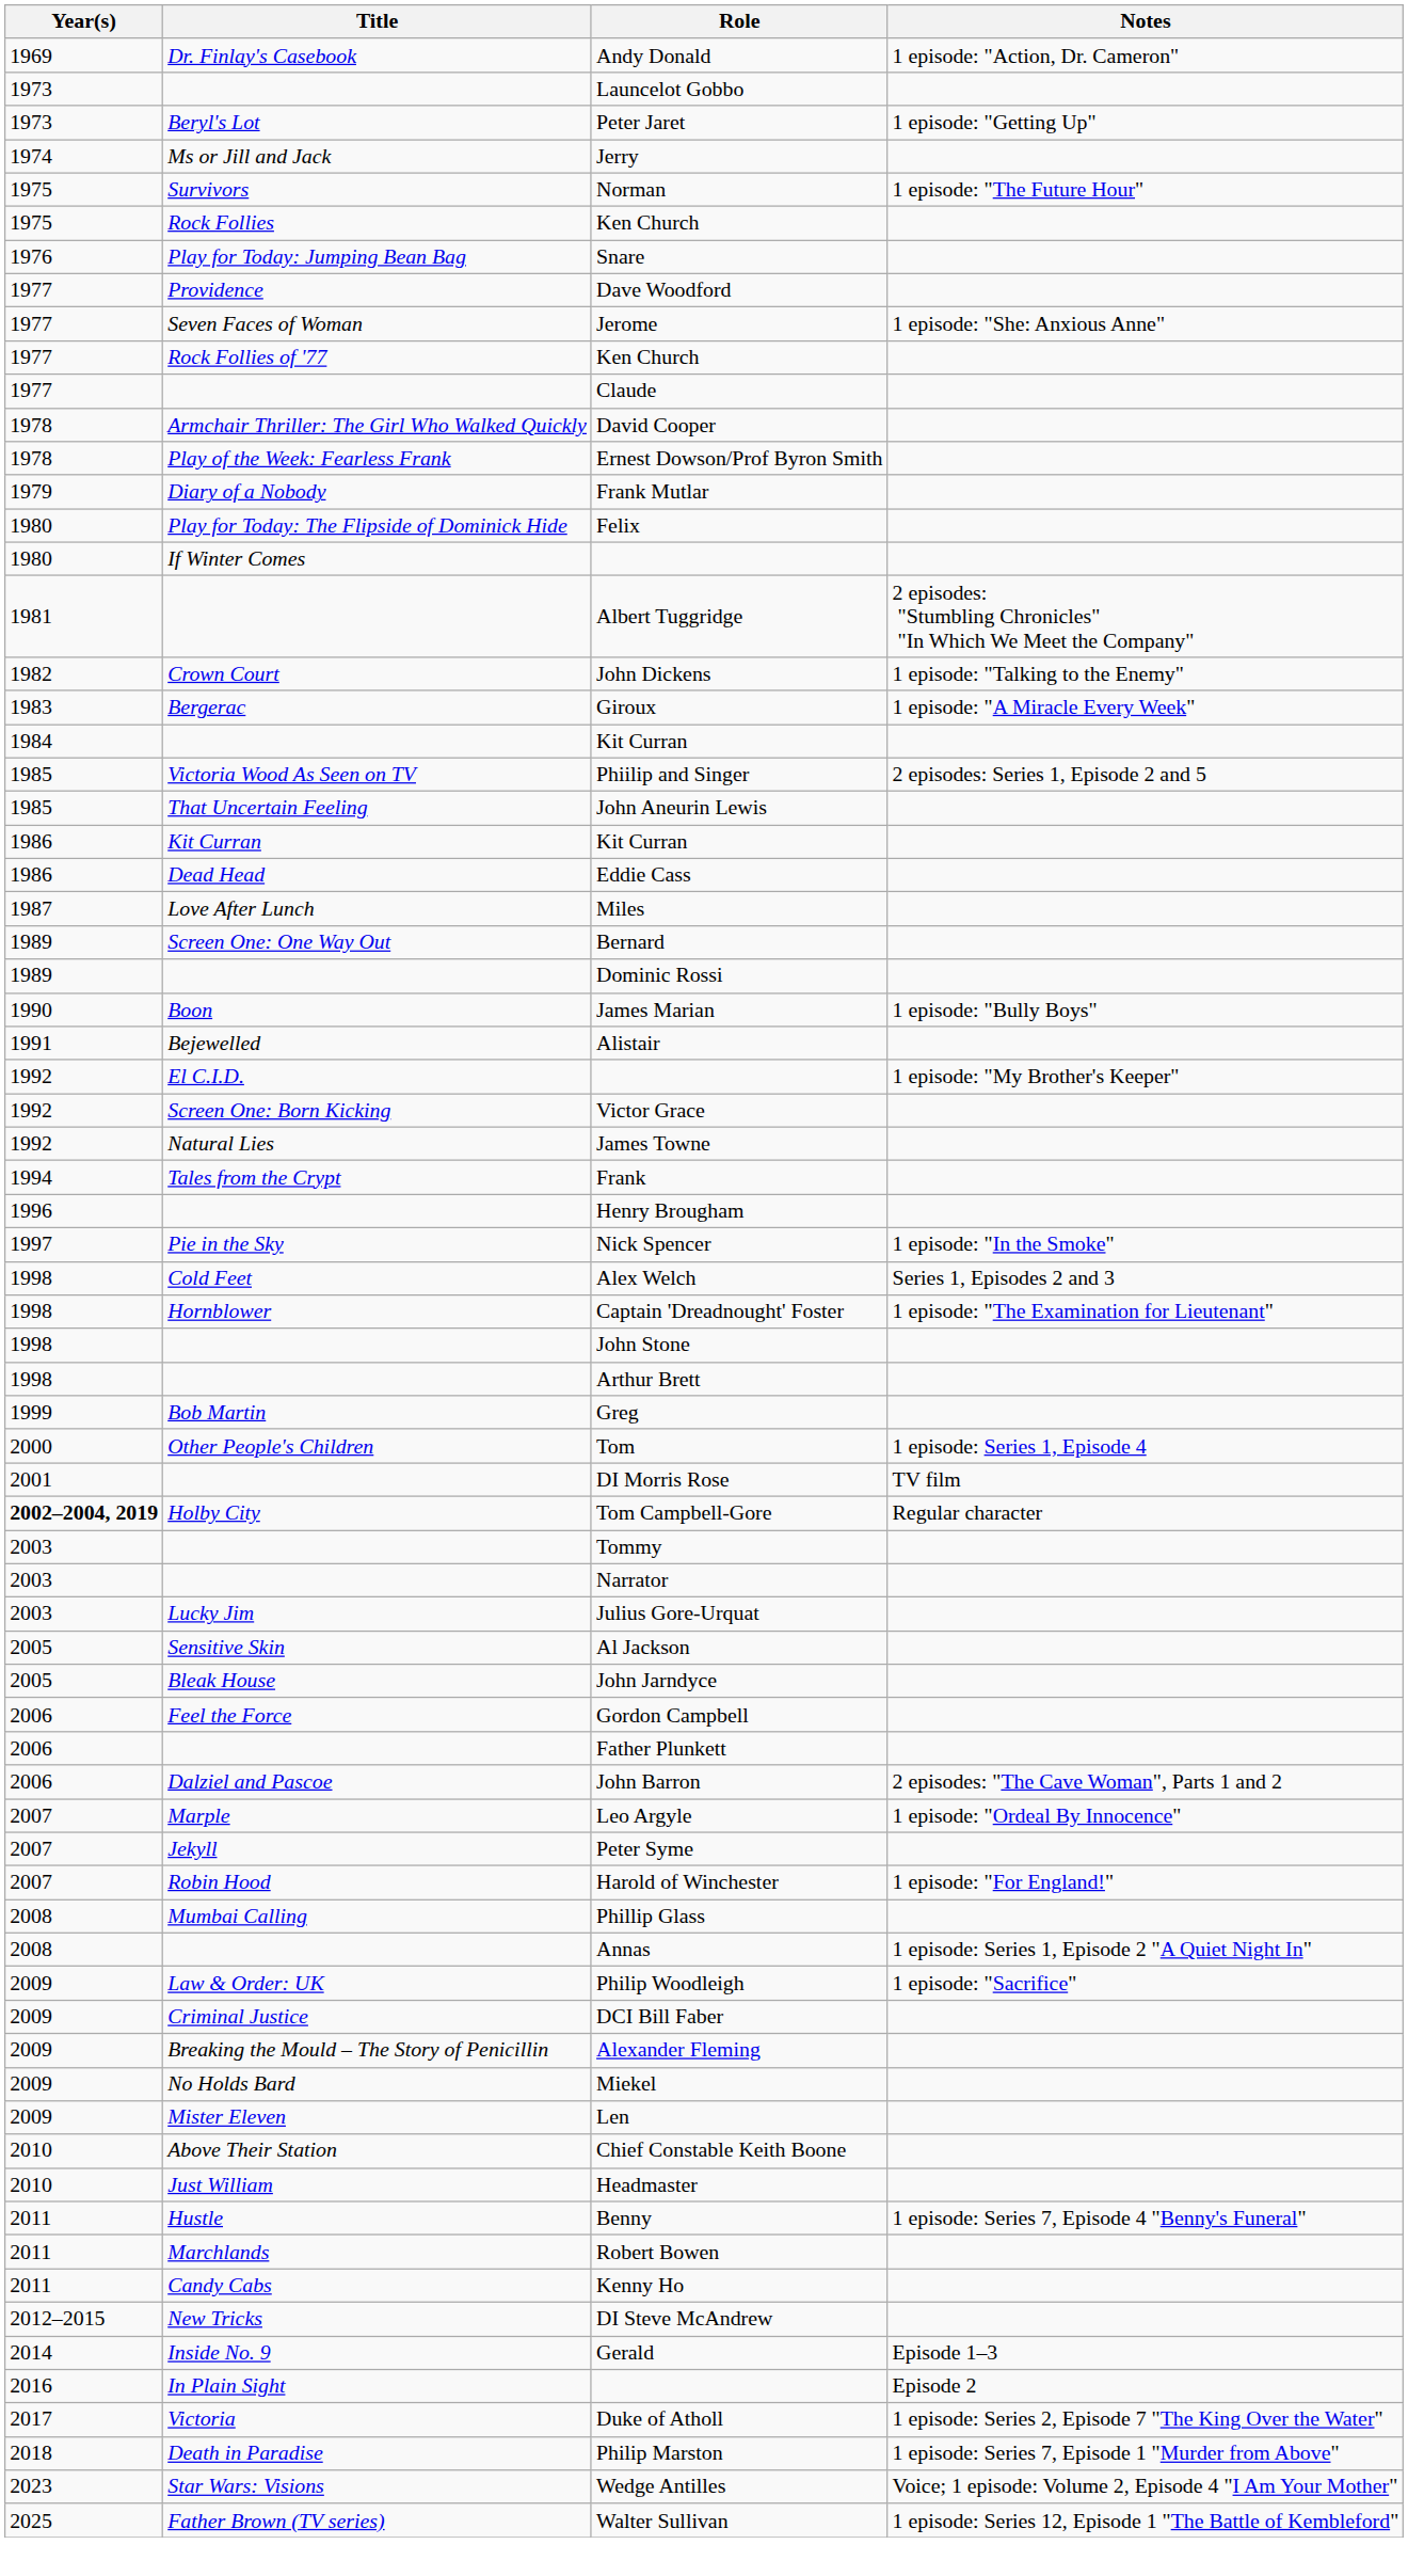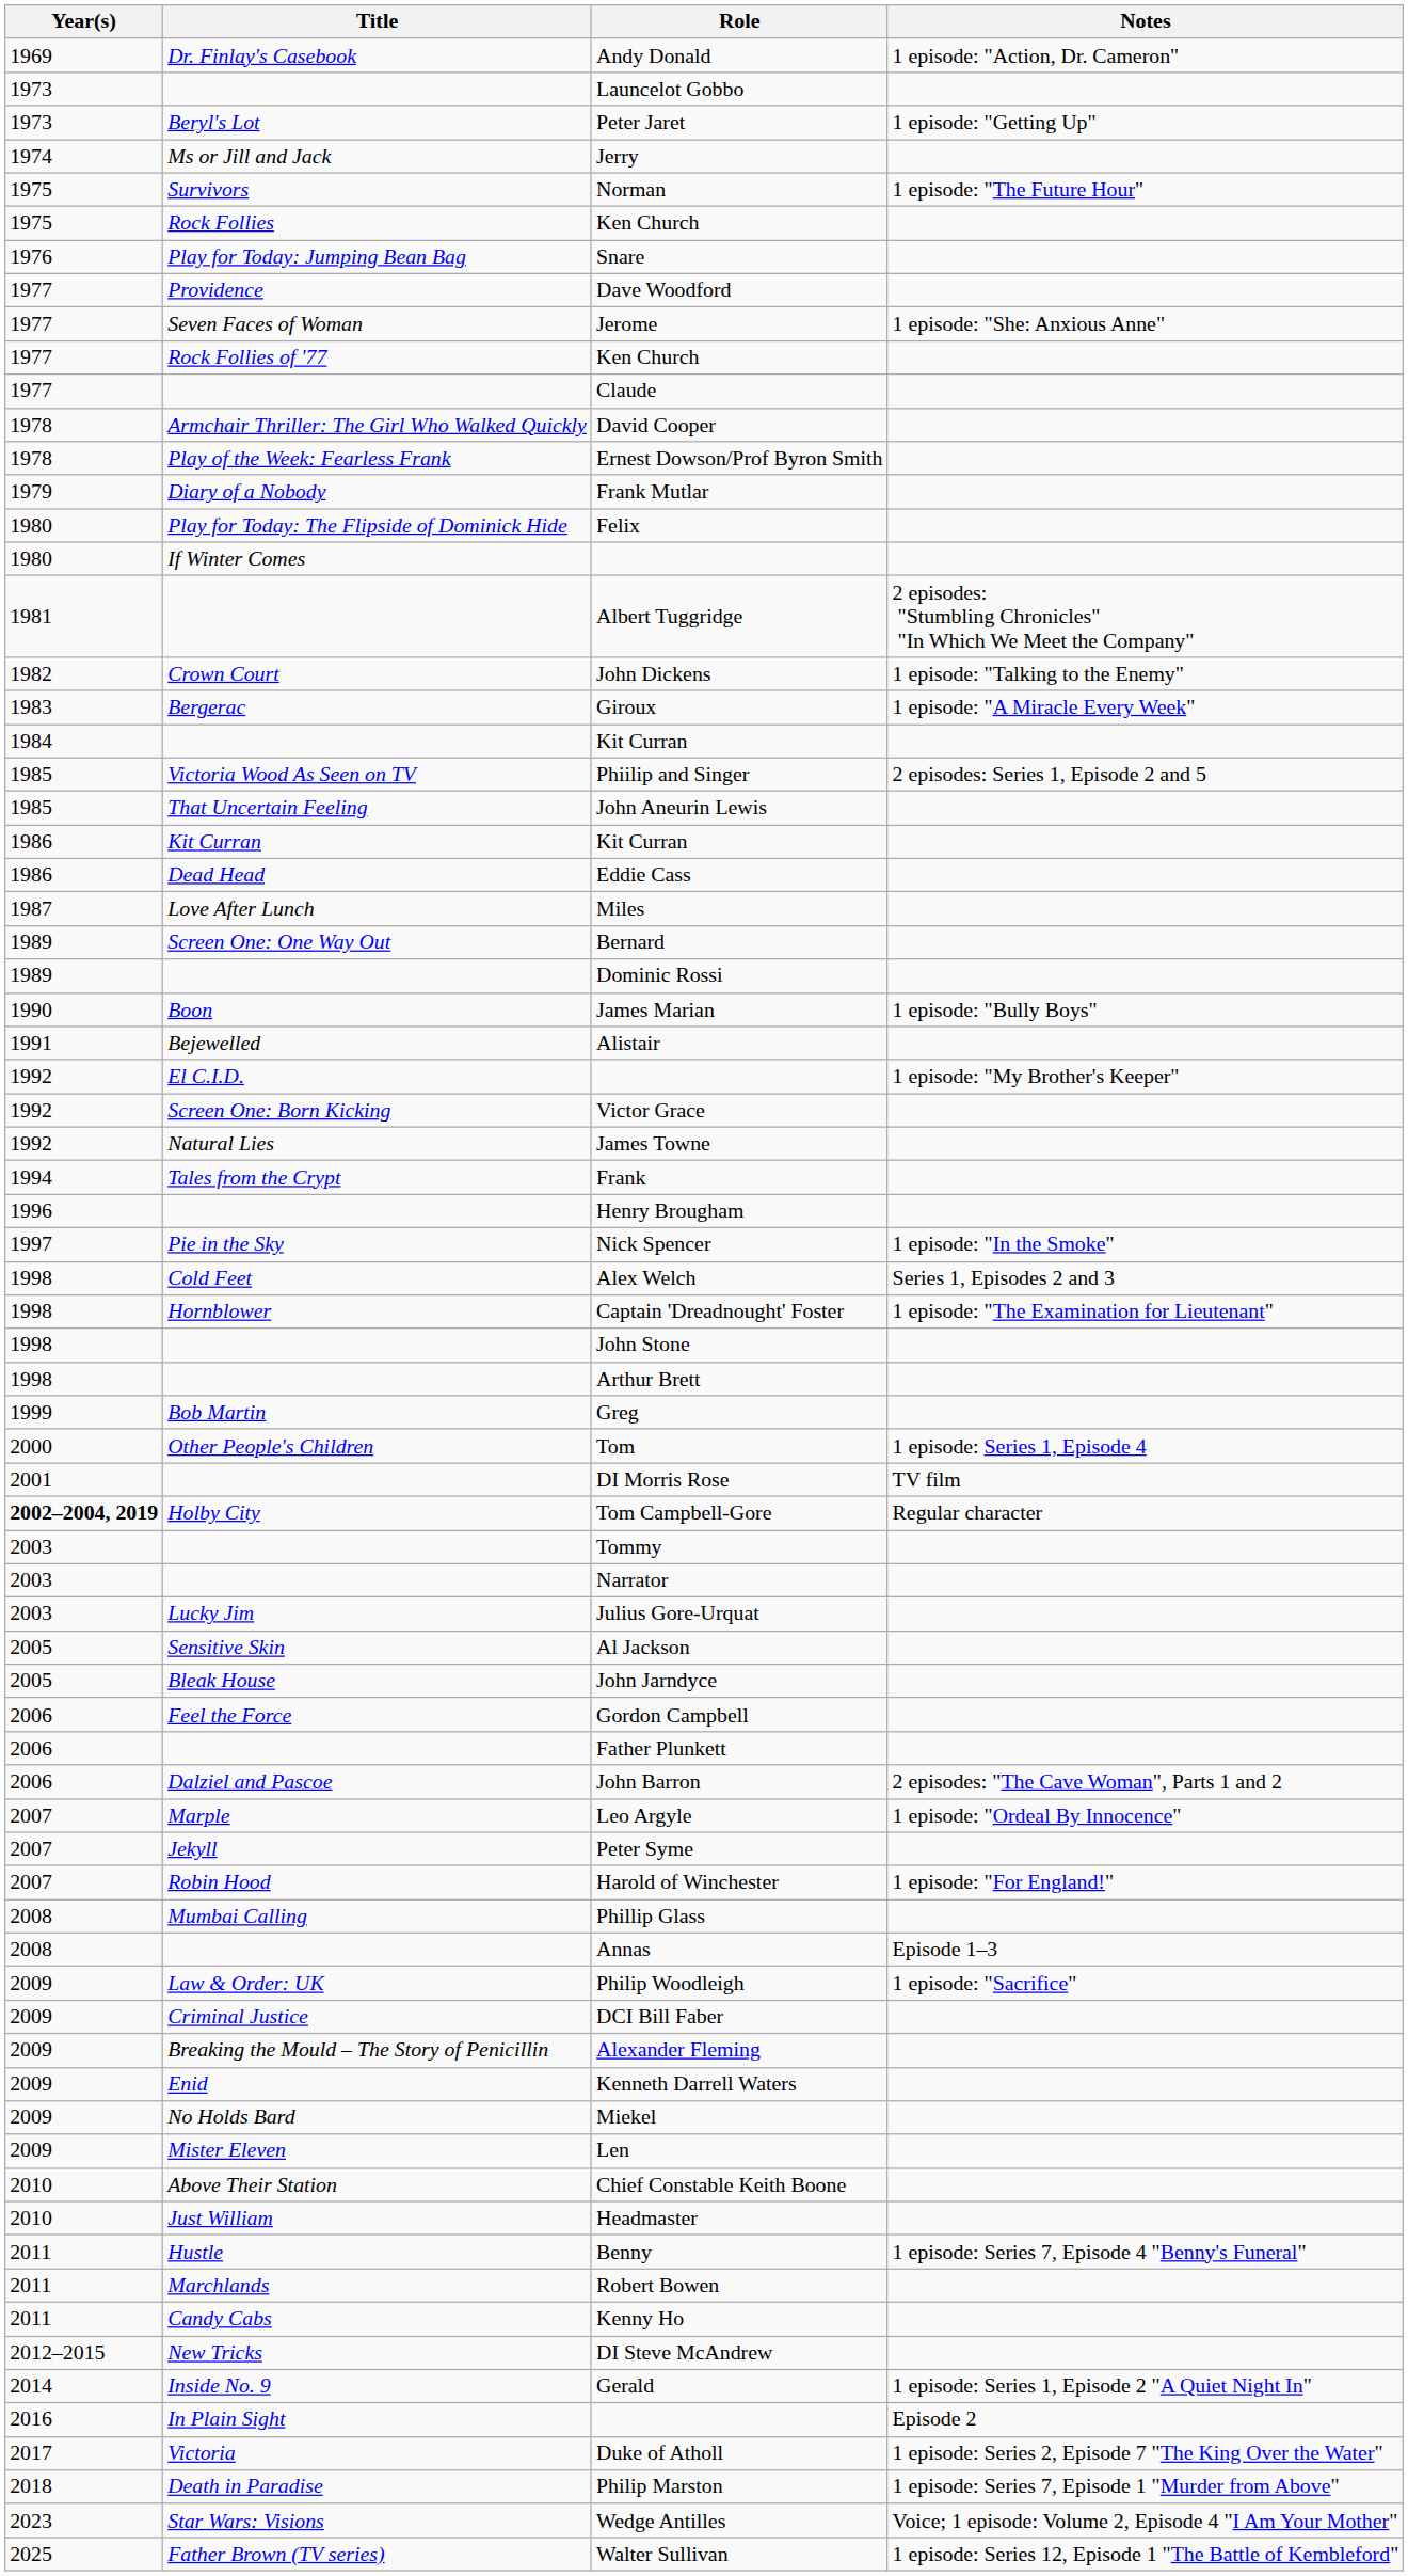 <table class="wikitable sortable">
 <tr>
 <th>Year(s)</th>
 <th>Title</th>
 <th>Role</th>
 <th class="unsortable">Notes</th>
 </tr>
 <tr>
 <td>1969</td>
 <td><em><a href='#'>Dr. Finlay's Casebook</a></em></td>
 <td>Andy Donald</td>
 <td>1 episode: "Action, Dr. Cameron"</td>
 </tr>
 <tr>
 <td>1973</td>
 <td><em></em></td>
 <td>Launcelot Gobbo</td>
 <td></td>
 </tr>
 <tr>
 <td>1973</td>
 <td><em><a href='#'>Beryl's Lot</a></em></td>
 <td>Peter Jaret</td>
 <td>1 episode: "Getting Up"</td>
 </tr>
 <tr>
 <td>1974</td>
 <td><em>Ms or Jill and Jack</em></td>
 <td>Jerry</td>
 <td></td>
 </tr>
 <tr>
 <td>1975</td>
 <td><em><a href='#'>Survivors</a></em></td>
 <td>Norman</td>
 <td>1 episode: "<a href='#'>The Future Hour</a>"</td>
 </tr>
 <tr>
 <td>1975</td>
 <td><em><a href='#'>Rock Follies</a></em></td>
 <td>Ken Church</td>
 <td></td>
 </tr>
 <tr>
 <td>1976</td>
 <td><em><a href='#'>Play for Today: Jumping Bean Bag</a></em></td>
 <td>Snare</td>
 <td></td>
 </tr>
 <tr>
 <td>1977</td>
 <td><em><a href='#'>Providence</a></em></td>
 <td>Dave Woodford</td>
 <td></td>
 </tr>
 <tr>
 <td>1977</td>
 <td><em>Seven Faces of Woman</em></td>
 <td>Jerome</td>
 <td>1 episode: "She: Anxious Anne"</td>
 </tr>
 <tr>
 <td>1977</td>
 <td><em><a href='#'>Rock Follies of '77</a></em></td>
 <td>Ken Church</td>
 <td></td>
 </tr>
 <tr>
 <td>1977</td>
 <td><em></em></td>
 <td>Claude</td>
 <td></td>
 </tr>
 <tr>
 <td>1978</td>
 <td><em><a href='#'>Armchair Thriller: The Girl Who Walked Quickly</a></em></td>
 <td>David Cooper</td>
 <td></td>
 </tr>
 <tr>
 <td>1978</td>
 <td><em><a href='#'>Play of the Week: Fearless Frank</a></em></td>
 <td>Ernest Dowson/Prof Byron Smith</td>
 <td></td>
 </tr>
 <tr>
 <td>1979</td>
 <td><em><a href='#'>Diary of a Nobody</a></em></td>
 <td>Frank Mutlar</td>
 <td></td>
 </tr>
 <tr>
 <td>1980</td>
 <td><em><a href='#'>Play for Today: The Flipside of Dominick Hide</a></em></td>
 <td>Felix</td>
 <td></td>
 </tr>
 <tr>
 <td>1980</td>
 <td><em>If Winter Comes</em></td>
 <td></td>
 <td></td>
 </tr>
 <tr>
 <td>1981</td>
 <td><em></em></td>
 <td>Albert Tuggridge</td>
 <td>2 episodes:<br> "Stumbling Chronicles"<br> "In Which We Meet the Company"</td>
 </tr>
 <tr>
 <td>1982</td>
 <td><em><a href='#'>Crown Court</a></em></td>
 <td>John Dickens</td>
 <td>1 episode: "Talking to the Enemy"</td>
 </tr>
 <tr>
 <td>1983</td>
 <td><em><a href='#'>Bergerac</a></em></td>
 <td>Giroux</td>
 <td>1 episode: "<a href='#'>A Miracle Every Week</a>"</td>
 </tr>
 <tr>
 <td>1984</td>
 <td><em></em></td>
 <td>Kit Curran</td>
 <td></td>
 </tr>
 <tr>
 <td>1985</td>
 <td><em><a href='#'>Victoria Wood As Seen on TV</a></em></td>
 <td>Phiilip and Singer</td>
 <td>2 episodes: Series 1, Episode 2 and 5</td>
 </tr>
 <tr>
 <td>1985</td>
 <td><em><a href='#'>That Uncertain Feeling</a></em></td>
 <td>John Aneurin Lewis</td>
 <td></td>
 </tr>
 <tr>
 <td>1986</td>
 <td><em><a href='#'>Kit Curran</a></em></td>
 <td>Kit Curran</td>
 <td></td>
 </tr>
 <tr>
 <td>1986</td>
 <td><em><a href='#'>Dead Head</a></em></td>
 <td>Eddie Cass</td>
 <td></td>
 </tr>
 <tr>
 <td>1987</td>
 <td><em>Love After Lunch</em></td>
 <td>Miles</td>
 <td></td>
 </tr>
 <tr>
 <td>1989</td>
 <td><em><a href='#'>Screen One: One Way Out</a></em></td>
 <td>Bernard</td>
 <td></td>
 </tr>
 <tr>
 <td>1989</td>
 <td><em></em></td>
 <td>Dominic Rossi</td>
 <td></td>
 </tr>
 <tr>
 <td>1990</td>
 <td><em><a href='#'>Boon</a></em></td>
 <td>James Marian</td>
 <td>1 episode: "Bully Boys"</td>
 </tr>
 <tr>
 <td>1991</td>
 <td><em>Bejewelled</em></td>
 <td>Alistair</td>
 <td></td>
 </tr>
 <tr>
 <td>1992</td>
 <td><em><a href='#'>El C.I.D.</a></em></td>
 <td></td>
 <td>1 episode: "My Brother's Keeper"</td>
 </tr>
 <tr>
 <td>1992</td>
 <td><em><a href='#'>Screen One: Born Kicking</a></em></td>
 <td>Victor Grace</td>
 <td></td>
 </tr>
 <tr>
 <td>1992</td>
 <td><em>Natural Lies</em></td>
 <td>James Towne</td>
 <td></td>
 </tr>
 <tr>
 <td>1994</td>
 <td><em><a href='#'>Tales from the Crypt</a></em></td>
 <td>Frank</td>
 <td></td>
 </tr>
 <tr>
 <td>1996</td>
 <td><em></em></td>
 <td>Henry Brougham</td>
 <td></td>
 </tr>
 <tr>
 <td>1997</td>
 <td><em><a href='#'>Pie in the Sky</a></em></td>
 <td>Nick Spencer</td>
 <td>1 episode: "<a href='#'>In the Smoke</a>"</td>
 </tr>
 <tr>
 <td>1998</td>
 <td><em><a href='#'>Cold Feet</a></em></td>
 <td>Alex Welch</td>
 <td>Series 1, Episodes 2 and 3</td>
 </tr>
 <tr>
 <td>1998</td>
 <td><em><a href='#'>Hornblower</a></em></td>
 <td>Captain 'Dreadnought' Foster</td>
 <td>1 episode: "<a href='#'>The Examination for Lieutenant</a>"</td>
 </tr>
 <tr>
 <td>1998</td>
 <td><em></em></td>
 <td>John Stone</td>
 <td></td>
 </tr>
 <tr>
 <td>1998</td>
 <td><em></em></td>
 <td>Arthur Brett</td>
 <td></td>
 </tr>
 <tr>
 <td>1999</td>
 <td><em><a href='#'>Bob Martin</a></em></td>
 <td>Greg</td>
 <td></td>
 </tr>
 <tr>
 <td>2000</td>
 <td><em><a href='#'>Other People's Children</a></em></td>
 <td>Tom</td>
 <td>1 episode: <a href='#'>Series 1, Episode 4</a></td>
 </tr>
 <tr>
 <td>2001</td>
 <td><em></em></td>
 <td>DI Morris Rose</td>
 <td>TV film</td>
 </tr>
 <tr>
 <td><strong>2002–2004, 2019</strong></td>
 <td><em><a href='#'>Holby City</a></em></td>
 <td>Tom Campbell-Gore</td>
 <td>Regular character</td>
 </tr>
 <tr>
 <td>2003</td>
 <td><em></em></td>
 <td>Tommy</td>
 <td></td>
 </tr>
 <tr>
 <td>2003</td>
 <td><em></em></td>
 <td>Narrator</td>
 <td></td>
 </tr>
 <tr>
 <td>2003</td>
 <td><em><a href='#'>Lucky Jim</a></em></td>
 <td>Julius Gore-Urquat</td>
 <td></td>
 </tr>
 <tr>
 <td>2005</td>
 <td><em><a href='#'>Sensitive Skin</a></em></td>
 <td>Al Jackson</td>
 <td></td>
 </tr>
 <tr>
 <td>2005</td>
 <td><em><a href='#'>Bleak House</a></em></td>
 <td>John Jarndyce</td>
 <td></td>
 </tr>
 <tr>
 <td>2006</td>
 <td><em><a href='#'>Feel the Force</a></em></td>
 <td>Gordon Campbell</td>
 <td></td>
 </tr>
 <tr>
 <td>2006</td>
 <td><em></em></td>
 <td>Father Plunkett</td>
 <td></td>
 </tr>
 <tr>
 <td>2006</td>
 <td><em><a href='#'>Dalziel and Pascoe</a></em></td>
 <td>John Barron</td>
 <td>2 episodes: "<a href='#'>The Cave Woman</a>", Parts 1 and 2</td>
 </tr>
 <tr>
 <td>2007</td>
 <td><em><a href='#'>Marple</a></em></td>
 <td>Leo Argyle</td>
 <td>1 episode: "<a href='#'>Ordeal By Innocence</a>"</td>
 </tr>
 <tr>
 <td>2007</td>
 <td><em><a href='#'>Jekyll</a></em></td>
 <td>Peter Syme</td>
 <td></td>
 </tr>
 <tr>
 <td>2007</td>
 <td><em><a href='#'>Robin Hood</a></em></td>
 <td>Harold of Winchester</td>
 <td>1 episode: "<a href='#'>For England!</a>"</td>
 </tr>
 <tr>
 <td>2008</td>
 <td><em><a href='#'>Mumbai Calling</a></em></td>
 <td>Phillip Glass</td>
 <td></td>
 </tr>
 <tr>
 <td>2008</td>
 <td><em></em></td>
 <td>Annas</td>
-<td>1 episode: Series 1, Episode 2 "<a href='#'>A Quiet Night In</a>"</td>
+<td>Episode 1–3</td>
 </tr>
 <tr>
 <td>2009</td>
 <td><em><a href='#'>Law & Order: UK</a></em></td>
 <td>Philip Woodleigh</td>
 <td>1 episode: "<a href='#'>Sacrifice</a>"</td>
 </tr>
 <tr>
 <td>2009</td>
 <td><em><a href='#'>Criminal Justice</a></em></td>
 <td>DCI Bill Faber</td>
 <td></td>
 </tr>
 <tr>
 <td>2009</td>
 <td><em>Breaking the Mould – The Story of Penicillin</em></td>
 <td><a href='#'>Alexander Fleming</a></td>
+<td></td>
+</tr>
+<tr>
+<td>2009</td>
+<td><em><a href='#'>Enid</a></em></td>
+<td>Kenneth Darrell Waters</td>
 <td></td>
 </tr>
 <tr>
 <td>2009</td>
 <td><em>No Holds Bard</em></td>
 <td>Miekel</td>
 <td></td>
 </tr>
 <tr>
 <td>2009</td>
 <td><em><a href='#'>Mister Eleven</a></em></td>
 <td>Len</td>
 <td></td>
 </tr>
 <tr>
 <td>2010</td>
 <td><em>Above Their Station</em></td>
 <td>Chief Constable Keith Boone</td>
 <td></td>
 </tr>
 <tr>
 <td>2010</td>
 <td><em><a href='#'>Just William</a></em></td>
 <td>Headmaster</td>
 <td></td>
 </tr>
 <tr>
 <td>2011</td>
 <td><em><a href='#'>Hustle</a></em></td>
 <td>Benny</td>
 <td>1 episode: Series 7, Episode 4 "<a href='#'>Benny's Funeral</a>"</td>
 </tr>
 <tr>
 <td>2011</td>
 <td><em><a href='#'>Marchlands</a></em></td>
 <td>Robert Bowen</td>
 <td></td>
 </tr>
 <tr>
 <td>2011</td>
 <td><em><a href='#'>Candy Cabs</a></em></td>
 <td>Kenny Ho</td>
 <td></td>
 </tr>
 <tr>
 <td>2012–2015</td>
 <td><em><a href='#'>New Tricks</a></em></td>
 <td>DI Steve McAndrew</td>
 <td></td>
 </tr>
 <tr>
 <td>2014</td>
 <td><em><a href='#'>Inside No. 9</a></em></td>
 <td>Gerald</td>
-<td>Episode 1–3</td>
+<td>1 episode: Series 1, Episode 2 "<a href='#'>A Quiet Night In</a>"</td>
 </tr>
 <tr>
 <td>2016</td>
 <td><em><a href='#'>In Plain Sight</a></em></td>
 <td></td>
 <td>Episode 2</td>
 </tr>
 <tr>
 <td>2017</td>
 <td><em><a href='#'>Victoria</a></em></td>
 <td>Duke of Atholl</td>
 <td>1 episode: Series 2, Episode 7 "<a href='#'>The King Over the Water</a>"</td>
 </tr>
 <tr>
 <td>2018</td>
 <td><em><a href='#'>Death in Paradise</a></em></td>
 <td>Philip Marston</td>
 <td>1 episode: Series 7, Episode 1 "<a href='#'>Murder from Above</a>"</td>
 </tr>
 <tr>
 <td>2023</td>
 <td><em><a href='#'>Star Wars: Visions</a></em></td>
 <td>Wedge Antilles</td>
 <td>Voice; 1 episode: Volume 2, Episode 4 "<a href='#'>I Am Your Mother</a>"</td>
 </tr>
 <tr>
 <td>2025</td>
 <td><em><a href='#'>Father Brown (TV series)</a></em></td>
 <td>Walter Sullivan</td>
 <td>1 episode: Series 12, Episode 1 "<a href='#'>The Battle of Kembleford</a>"</td>
 </tr>
 </table>
